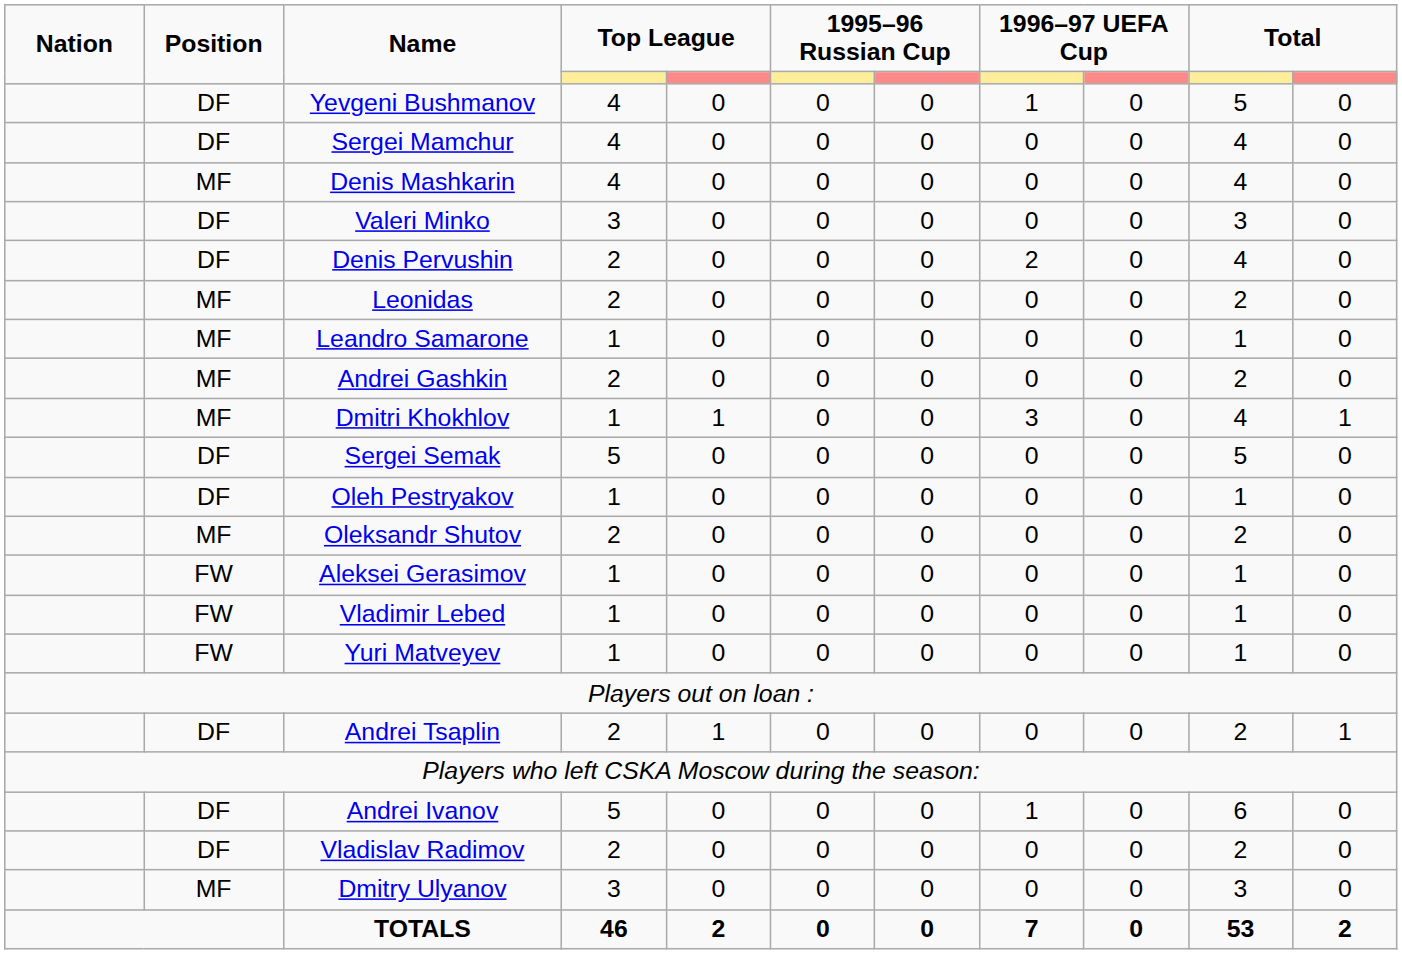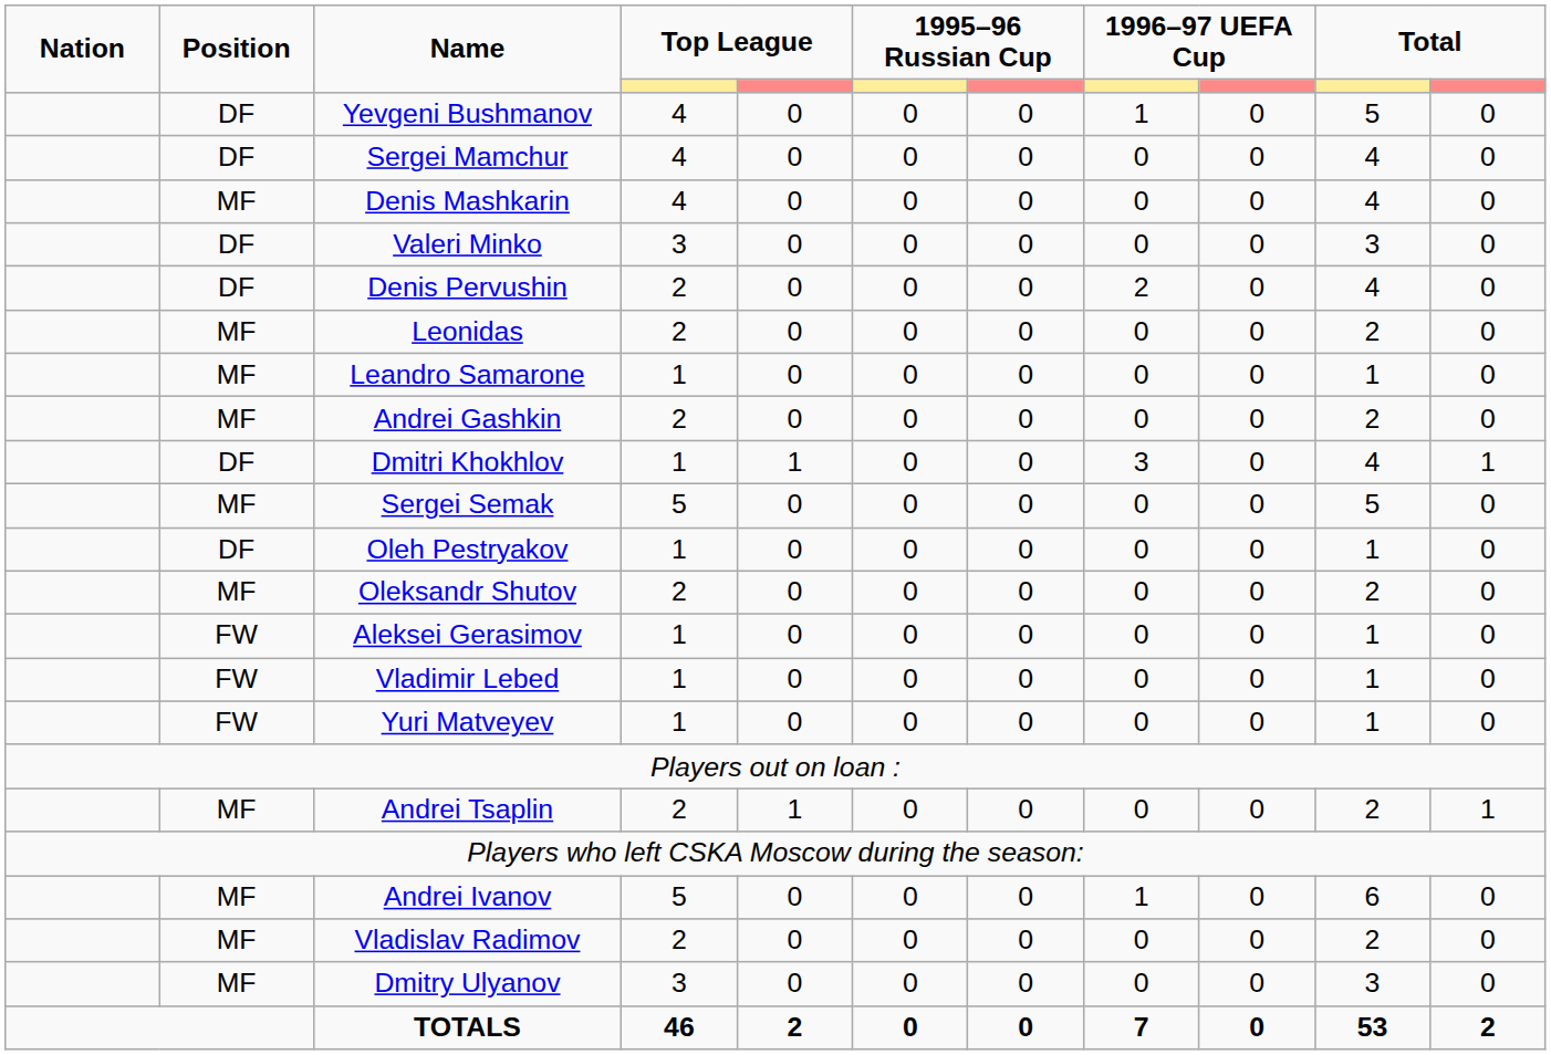 <table class="wikitable" style="font-size: 100%; text-align: center;">
 <tr>
 <td rowspan="2" width="10%" align="center"><strong>Nation</strong></td>
 <td rowspan="2" width="10%" align="center"><strong>Position</strong></td>
 <td rowspan="2" width="20%" align="center"><strong>Name</strong></td>
 <td colspan="2" align="center"><strong>Top League</strong></td>
 <td colspan="2" align="center"><strong>1995–96 Russian Cup</strong></td>
 <td colspan="2" align="center"><strong>1996–97 UEFA Cup</strong></td>
 <td colspan="2" align="center"><strong>Total</strong></td>
 </tr>
 <tr>
 <th width=60 style="background: #FFEE99"></th>
 <th width=60 style="background: #FF8888"></th>
 <th width=60 style="background: #FFEE99"></th>
 <th width=60 style="background: #FF8888"></th>
 <th width=60 style="background: #FFEE99"></th>
 <th width=60 style="background: #FF8888"></th>
 <th width=60 style="background: #FFEE99"></th>
 <th width=60 style="background: #FF8888"></th>
 </tr>
 <tr>
 <td></td>
 <td>DF</td>
 <td><a href='#'>Yevgeni Bushmanov</a></td>
 <td>4</td>
 <td>0</td>
 <td>0</td>
 <td>0</td>
 <td>1</td>
 <td>0</td>
 <td>5</td>
 <td>0</td>
 </tr>
 <tr>
 <td></td>
 <td>DF</td>
 <td><a href='#'>Sergei Mamchur</a></td>
 <td>4</td>
 <td>0</td>
 <td>0</td>
 <td>0</td>
 <td>0</td>
 <td>0</td>
 <td>4</td>
 <td>0</td>
 </tr>
 <tr>
 <td></td>
 <td>MF</td>
 <td><a href='#'>Denis Mashkarin</a></td>
 <td>4</td>
 <td>0</td>
 <td>0</td>
 <td>0</td>
 <td>0</td>
 <td>0</td>
 <td>4</td>
 <td>0</td>
 </tr>
 <tr>
 <td></td>
 <td>DF</td>
 <td><a href='#'>Valeri Minko</a></td>
 <td>3</td>
 <td>0</td>
 <td>0</td>
 <td>0</td>
 <td>0</td>
 <td>0</td>
 <td>3</td>
 <td>0</td>
 </tr>
 <tr>
 <td></td>
 <td>DF</td>
 <td><a href='#'>Denis Pervushin</a></td>
 <td>2</td>
 <td>0</td>
 <td>0</td>
 <td>0</td>
 <td>2</td>
 <td>0</td>
 <td>4</td>
 <td>0</td>
 </tr>
 <tr>
 <td></td>
 <td>MF</td>
 <td><a href='#'>Leonidas</a></td>
 <td>2</td>
 <td>0</td>
 <td>0</td>
 <td>0</td>
 <td>0</td>
 <td>0</td>
 <td>2</td>
 <td>0</td>
 </tr>
 <tr>
 <td></td>
 <td>MF</td>
 <td><a href='#'>Leandro Samarone</a></td>
 <td>1</td>
 <td>0</td>
 <td>0</td>
 <td>0</td>
 <td>0</td>
 <td>0</td>
 <td>1</td>
 <td>0</td>
 </tr>
 <tr>
 <td></td>
 <td>MF</td>
 <td><a href='#'>Andrei Gashkin</a></td>
 <td>2</td>
 <td>0</td>
 <td>0</td>
 <td>0</td>
 <td>0</td>
 <td>0</td>
 <td>2</td>
 <td>0</td>
 </tr>
 <tr>
 <td></td>
-<td>MF</td>
+<td>DF</td>
 <td><a href='#'>Dmitri Khokhlov</a></td>
 <td>1</td>
 <td>1</td>
 <td>0</td>
 <td>0</td>
 <td>3</td>
 <td>0</td>
 <td>4</td>
 <td>1</td>
 </tr>
 <tr>
 <td></td>
-<td>DF</td>
+<td>MF</td>
 <td><a href='#'>Sergei Semak</a></td>
 <td>5</td>
 <td>0</td>
 <td>0</td>
 <td>0</td>
 <td>0</td>
 <td>0</td>
 <td>5</td>
 <td>0</td>
 </tr>
 <tr>
 <td></td>
 <td>DF</td>
 <td><a href='#'>Oleh Pestryakov</a></td>
 <td>1</td>
 <td>0</td>
 <td>0</td>
 <td>0</td>
 <td>0</td>
 <td>0</td>
 <td>1</td>
 <td>0</td>
 </tr>
 <tr>
 <td></td>
 <td>MF</td>
 <td><a href='#'>Oleksandr Shutov</a></td>
 <td>2</td>
 <td>0</td>
 <td>0</td>
 <td>0</td>
 <td>0</td>
 <td>0</td>
 <td>2</td>
 <td>0</td>
 </tr>
 <tr>
 <td></td>
 <td>FW</td>
 <td><a href='#'>Aleksei Gerasimov</a></td>
 <td>1</td>
 <td>0</td>
 <td>0</td>
 <td>0</td>
 <td>0</td>
 <td>0</td>
 <td>1</td>
 <td>0</td>
 </tr>
 <tr>
 <td></td>
 <td>FW</td>
 <td><a href='#'>Vladimir Lebed</a></td>
 <td>1</td>
 <td>0</td>
 <td>0</td>
 <td>0</td>
 <td>0</td>
 <td>0</td>
 <td>1</td>
 <td>0</td>
 </tr>
 <tr>
 <td></td>
 <td>FW</td>
 <td><a href='#'>Yuri Matveyev</a></td>
 <td>1</td>
 <td>0</td>
 <td>0</td>
 <td>0</td>
 <td>0</td>
 <td>0</td>
 <td>1</td>
 <td>0</td>
 </tr>
 <tr>
 <td colspan="14"><em>Players out on loan :</em></td>
 </tr>
 <tr>
 <td></td>
-<td>DF</td>
+<td>MF</td>
 <td><a href='#'>Andrei Tsaplin</a></td>
 <td>2</td>
 <td>1</td>
 <td>0</td>
 <td>0</td>
 <td>0</td>
 <td>0</td>
 <td>2</td>
 <td>1</td>
 </tr>
 <tr>
 <td colspan="14"><em>Players who left CSKA Moscow during the season:</em></td>
 </tr>
 <tr>
 <td></td>
-<td>DF</td>
+<td>MF</td>
 <td><a href='#'>Andrei Ivanov</a></td>
 <td>5</td>
 <td>0</td>
 <td>0</td>
 <td>0</td>
 <td>1</td>
 <td>0</td>
 <td>6</td>
 <td>0</td>
 </tr>
 <tr>
 <td></td>
-<td>DF</td>
+<td>MF</td>
 <td><a href='#'>Vladislav Radimov</a></td>
 <td>2</td>
 <td>0</td>
 <td>0</td>
 <td>0</td>
 <td>0</td>
 <td>0</td>
 <td>2</td>
 <td>0</td>
 </tr>
 <tr>
 <td></td>
 <td>MF</td>
 <td><a href='#'>Dmitry Ulyanov</a></td>
 <td>3</td>
 <td>0</td>
 <td>0</td>
 <td>0</td>
 <td>0</td>
 <td>0</td>
 <td>3</td>
 <td>0</td>
 </tr>
 <tr>
 <td colspan="2"></td>
 <td><strong>TOTALS</strong></td>
 <td><strong>46</strong></td>
 <td><strong>2</strong></td>
 <td><strong>0</strong></td>
 <td><strong>0</strong></td>
 <td><strong>7</strong></td>
 <td><strong>0</strong></td>
 <td><strong>53</strong></td>
 <td><strong>2</strong></td>
 </tr>
 </table>
